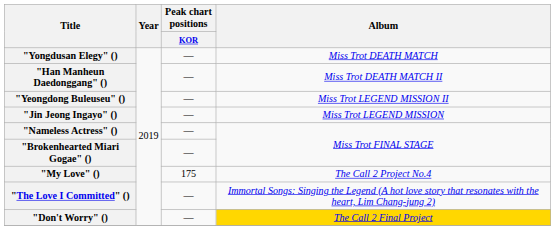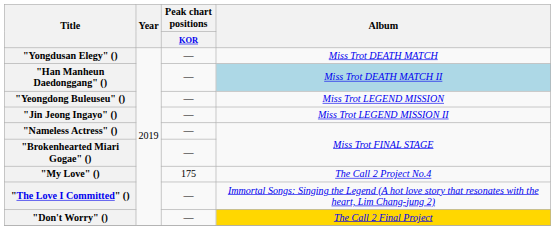 <table class="wikitable plainrowheaders" style="text-align:center">
 <tr>
 <th scope="col" rowspan="2">Title</th>
 <th scope="col" rowspan="2">Year</th>
 <th scope="col" colspan="1" style="width:5em;">Peak chart positions</th>
 <th scope="col" rowspan="2">Album</th>
 </tr>
 <tr>
 <th><small><a href='#'>KOR</a></small><br></th>
 </tr>
 <tr>
 <th scope=row>"Yongdusan Elegy" ()</th>
 <td rowspan="9">2019</td>
 <td>—</td>
 <td><em><a href='#'>Miss Trot DEATH MATCH</a></em></td>
 </tr>
 <tr>
 <th scope=row>"Han Manheun Daedonggang" ()</th>
 <td>—</td>
-<td><em><a href='#'>Miss Trot DEATH MATCH II</a></em></td>
+<td style="background: lightblue;"><em><a href='#'>Miss Trot DEATH MATCH II</a></em></td>
 </tr>
 <tr>
 <th scope=row>"Yeongdong Buleuseu" ()</th>
 <td>—</td>
-<td><em><a href='#'>Miss Trot LEGEND MISSION II</a></em></td>
+<td><em><a href='#'>Miss Trot LEGEND MISSION</a></em></td>
 </tr>
 <tr>
 <th scope=row>"Jin Jeong Ingayo" () <br></th>
 <td>—</td>
-<td><em><a href='#'>Miss Trot LEGEND MISSION</a></em></td>
+<td><em><a href='#'>Miss Trot LEGEND MISSION II</a></em></td>
 </tr>
 <tr>
 <th scope=row>"Nameless Actress" ()</th>
 <td>—</td>
 <td rowspan="2"><em><a href='#'>Miss Trot FINAL STAGE</a></em></td>
 </tr>
 <tr>
 <th scope=row>"Brokenhearted Miari Gogae" ()</th>
 <td>—</td>
 </tr>
 <tr>
 <th scope=row>"My Love" () <br></th>
 <td>175</td>
 <td><em><a href='#'>The Call 2 Project No.4</a></em></td>
 </tr>
 <tr>
 <th scope=row>"<a href='#'>The Love I Committed</a>" ()</th>
 <td>—</td>
 <td><em><a href='#'>Immortal Songs: Singing the Legend (A hot love story that resonates with the heart, Lim Chang-jung 2)</a></em></td>
 </tr>
 <tr>
 <th scope=row>"Don't Worry" () <br></th>
 <td>—</td>
 <td style="background: gold;"><em><a href='#'>The Call 2 Final Project</a></em></td>
 </tr>
 <tr>
 </tr>
 </table>
